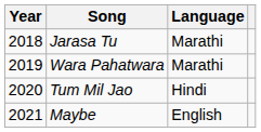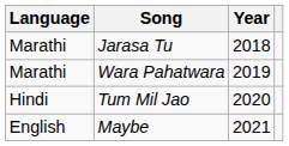 <table class="wikitable plainrowheaders sortable">
 <tr>
+<th scope="col">Language</th>
+<th scope="col">Song</th>
 <th scope="col">Year</th>
-<th scope="col">Song</th>
-<th scope="col">Language</th>
 <th scope="col" class="unsortable"></th>
 </tr>
 <tr>
+<td>Marathi</td>
+<td><em>Jarasa Tu</em></td>
 <td>2018</td>
-<td><em>Jarasa Tu</em></td>
-<td>Marathi</td>
 <td></td>
 </tr>
 <tr>
+<td>Marathi</td>
+<td><em>Wara Pahatwara</em></td>
 <td>2019</td>
-<td><em>Wara Pahatwara</em></td>
-<td>Marathi</td>
 <td></td>
 </tr>
 <tr>
+<td>Hindi</td>
+<td><em>Tum Mil Jao</em></td>
 <td>2020</td>
-<td><em>Tum Mil Jao</em></td>
-<td>Hindi</td>
 <td></td>
 </tr>
 <tr>
+<td>English</td>
+<td><em>Maybe</em></td>
 <td>2021</td>
-<td><em>Maybe</em></td>
-<td>English</td>
 <td></td>
 </tr>
 </table>
